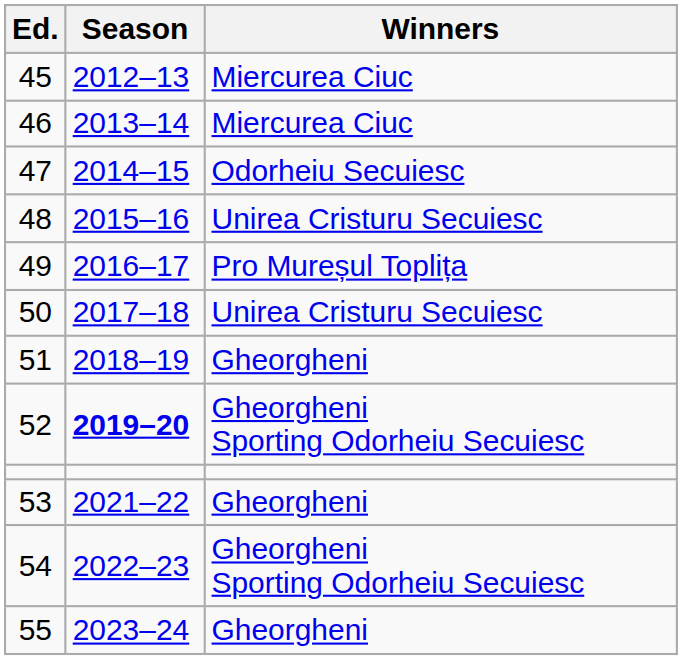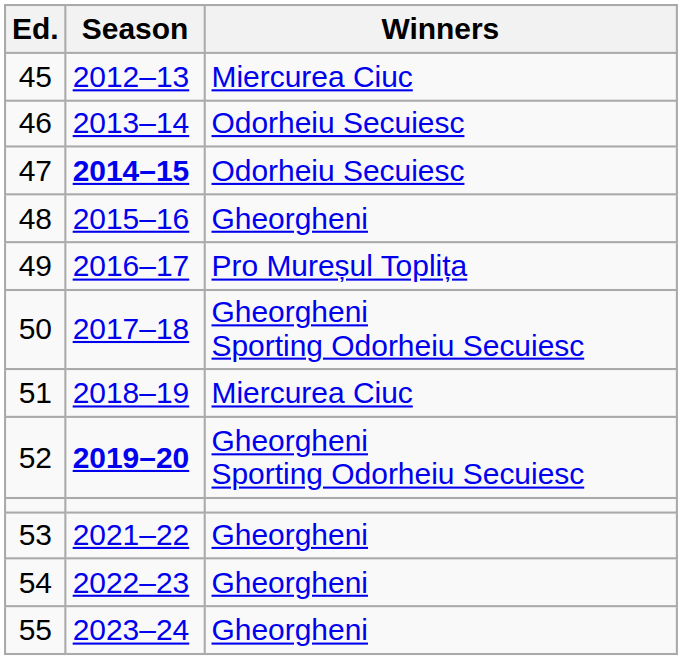 <table class="wikitable" style="font-size:90%">
 <tr>
 <th><abbr>Ed.</abbr></th>
 <th width="60">Season</th>
 <th width="220">Winners</th>
 </tr>
 <tr>
 <td align=center>45</td>
 <td><a href='#'>2012–13</a></td>
 <td><a href='#'>Miercurea Ciuc</a></td>
 </tr>
 <tr>
 <td align=center>46</td>
 <td><a href='#'>2013–14</a></td>
-<td><a href='#'>Miercurea Ciuc</a></td>
+<td><a href='#'>Odorheiu Secuiesc</a></td>
 </tr>
 <tr>
 <td align=center>47</td>
-<td><a href='#'>2014–15</a></td>
+<td><strong><a href='#'>2014–15</a></strong></td>
 <td><a href='#'>Odorheiu Secuiesc</a></td>
 </tr>
 <tr>
 <td align=center>48</td>
 <td><a href='#'>2015–16</a></td>
-<td><a href='#'>Unirea Cristuru Secuiesc</a></td>
+<td><a href='#'>Gheorgheni</a></td>
 </tr>
 <tr>
 <td align=center>49</td>
 <td><a href='#'>2016–17</a></td>
 <td><a href='#'>Pro Mureșul Toplița</a></td>
 </tr>
 <tr>
 <td align=center>50</td>
 <td><a href='#'>2017–18</a></td>
-<td><a href='#'>Unirea Cristuru Secuiesc</a></td>
+<td><a href='#'>Gheorgheni</a> <br> <a href='#'>Sporting Odorheiu Secuiesc</a> </td>
 </tr>
 <tr>
 <td align=center>51</td>
 <td><a href='#'>2018–19</a></td>
-<td><a href='#'>Gheorgheni</a></td>
+<td><a href='#'>Miercurea Ciuc</a></td>
 </tr>
 <tr>
 <td align=center>52</td>
 <td><strong><a href='#'>2019–20</a></strong></td>
 <td><a href='#'>Gheorgheni</a> <br> <a href='#'>Sporting Odorheiu Secuiesc</a> </td>
 </tr>
 <tr>
 <td align=center></td>
 <td></td>
 <td></td>
 </tr>
 <tr>
 <td align=center>53</td>
 <td><a href='#'>2021–22</a></td>
 <td><a href='#'>Gheorgheni</a></td>
 </tr>
 <tr>
 <td align=center>54</td>
 <td><a href='#'>2022–23</a></td>
-<td><a href='#'>Gheorgheni</a> <br> <a href='#'>Sporting Odorheiu Secuiesc</a> </td>
+<td><a href='#'>Gheorgheni</a></td>
 </tr>
 <tr>
 <td align=center>55</td>
 <td><a href='#'>2023–24</a></td>
 <td><a href='#'>Gheorgheni</a></td>
 </tr>
 </table>
